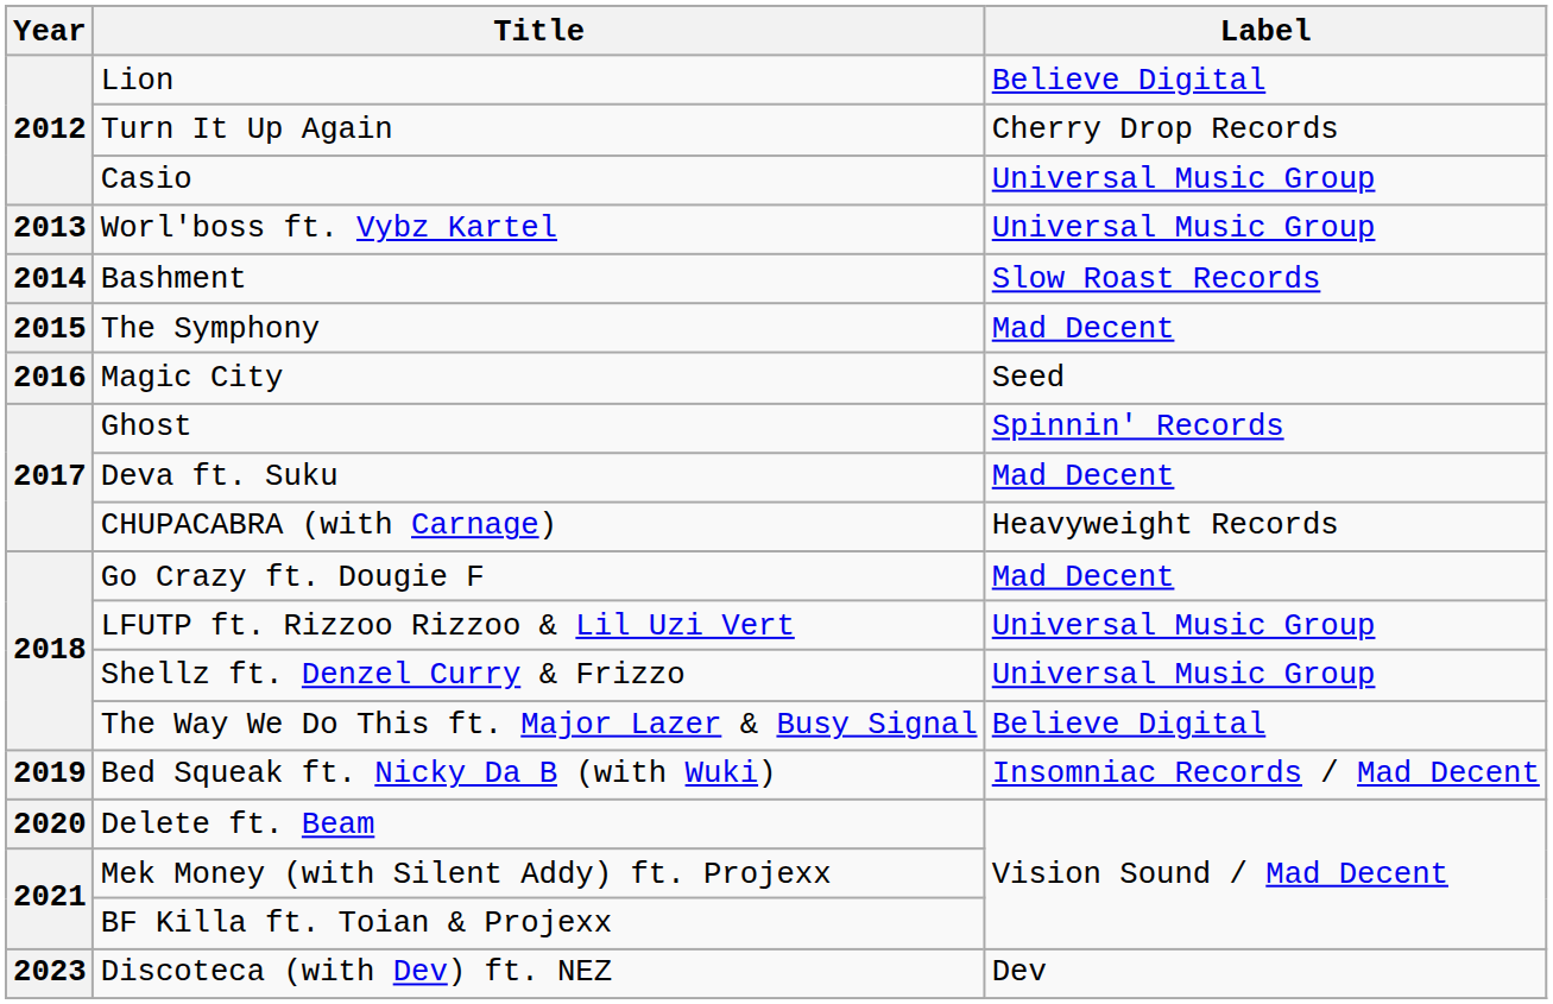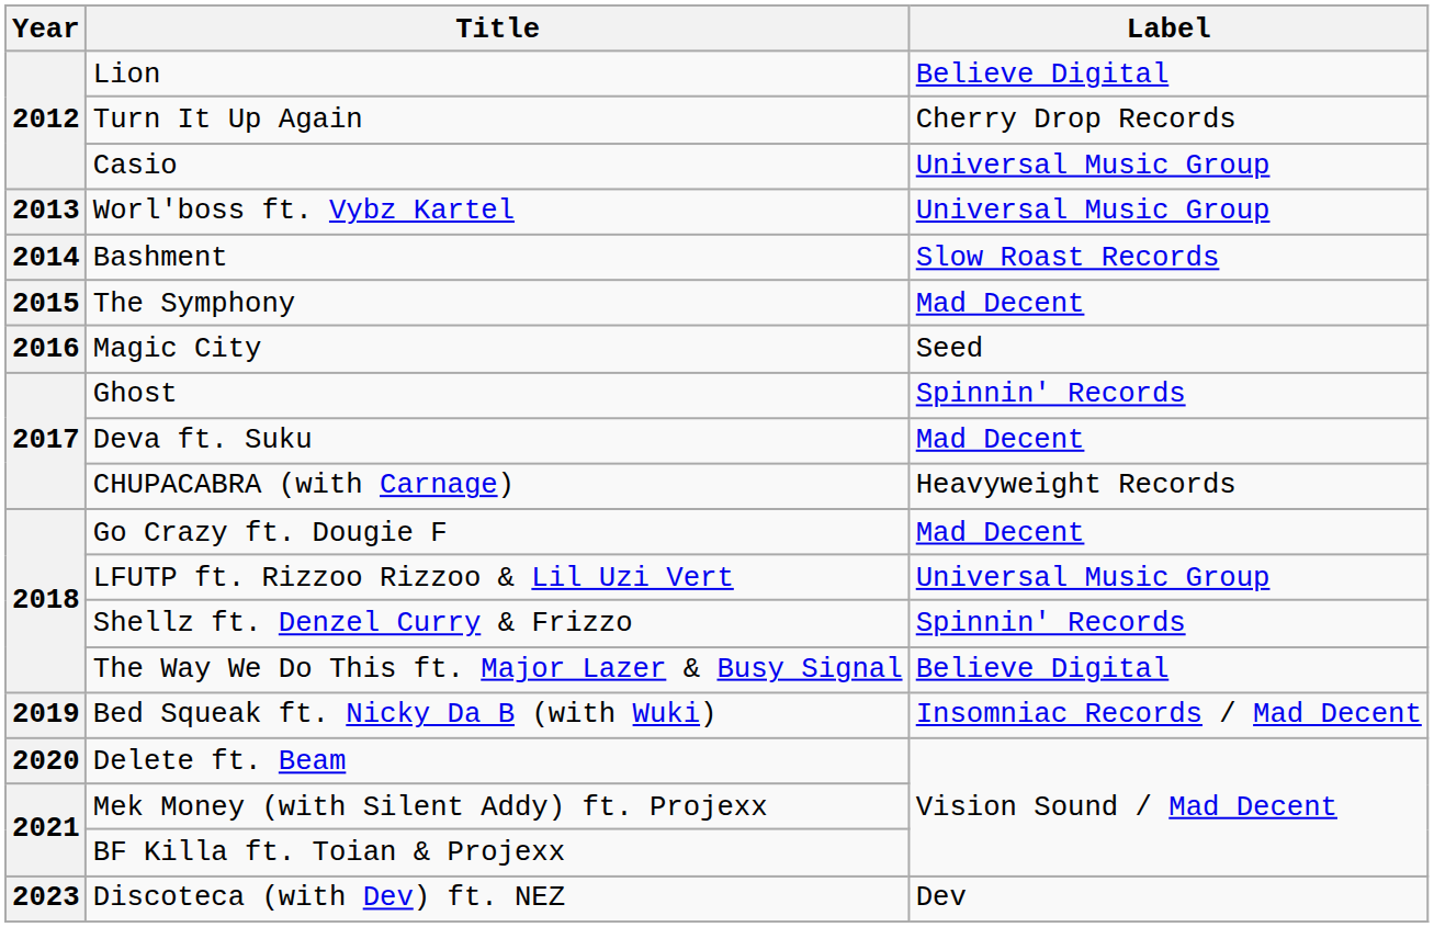 <table class="wikitable plainrowheaders" style="text-align:left;">
 <tr>
 <th scope="col">Year</th>
 <th scope="col">Title</th>
 <th scope="col">Label</th>
 </tr>
 <tr>
 <th scope="row" rowspan="3">2012</th>
 <td>Lion</td>
 <td><a href='#'>Believe Digital</a></td>
 </tr>
 <tr>
 <td>Turn It Up Again</td>
 <td>Cherry Drop Records</td>
 </tr>
 <tr>
 <td>Casio</td>
 <td><a href='#'>Universal Music Group</a></td>
 </tr>
 <tr>
 <th scope="row">2013</th>
 <td>Worl'boss ft. <a href='#'>Vybz Kartel</a></td>
 <td><a href='#'>Universal Music Group</a></td>
 </tr>
 <tr>
 <th scope="row">2014</th>
 <td>Bashment</td>
 <td><a href='#'>Slow Roast Records</a></td>
 </tr>
 <tr>
 <th scope="row">2015</th>
 <td>The Symphony</td>
 <td><a href='#'>Mad Decent</a></td>
 </tr>
 <tr>
 <th scope="row">2016</th>
 <td>Magic City</td>
 <td>Seed</td>
 </tr>
 <tr>
 <th scope="row" rowspan="3">2017</th>
 <td>Ghost</td>
 <td><a href='#'>Spinnin' Records</a></td>
 </tr>
 <tr>
 <td>Deva ft. Suku</td>
 <td><a href='#'>Mad Decent</a></td>
 </tr>
 <tr>
 <td>CHUPACABRA (with <a href='#'>Carnage</a>)</td>
 <td>Heavyweight Records</td>
 </tr>
 <tr>
 <th scope="row" rowspan="4">2018</th>
 <td>Go Crazy ft. Dougie F</td>
 <td><a href='#'>Mad Decent</a></td>
 </tr>
 <tr>
 <td>LFUTP ft. Rizzoo Rizzoo & <a href='#'>Lil Uzi Vert</a></td>
 <td><a href='#'>Universal Music Group</a></td>
 </tr>
 <tr>
 <td>Shellz ft. <a href='#'>Denzel Curry</a> & Frizzo</td>
-<td><a href='#'>Universal Music Group</a></td>
+<td><a href='#'>Spinnin' Records</a></td>
 </tr>
 <tr>
 <td>The Way We Do This ft. <a href='#'>Major Lazer</a> & <a href='#'>Busy Signal</a></td>
 <td><a href='#'>Believe Digital</a></td>
 </tr>
 <tr>
 <th scope="row">2019</th>
 <td>Bed Squeak ft. <a href='#'>Nicky Da B</a> (with <a href='#'>Wuki</a>)</td>
 <td><a href='#'>Insomniac Records</a> / <a href='#'>Mad Decent</a></td>
 </tr>
 <tr>
 <th scope="row">2020</th>
 <td>Delete ft. <a href='#'>Beam</a></td>
 <td scope="row" rowspan="3">Vision Sound / <a href='#'>Mad Decent</a></td>
 </tr>
 <tr>
 <th scope="row" rowspan="2">2021</th>
 <td>Mek Money (with Silent Addy) ft. Projexx</td>
 </tr>
 <tr>
 <td>BF Killa ft. Toian & Projexx</td>
 </tr>
 <tr>
 <th scope="row">2023</th>
 <td>Discoteca (with <a href='#'>Dev</a>) ft. NEZ</td>
 <td>Dev</td>
 </tr>
 <tr>
 </tr>
 </table>
